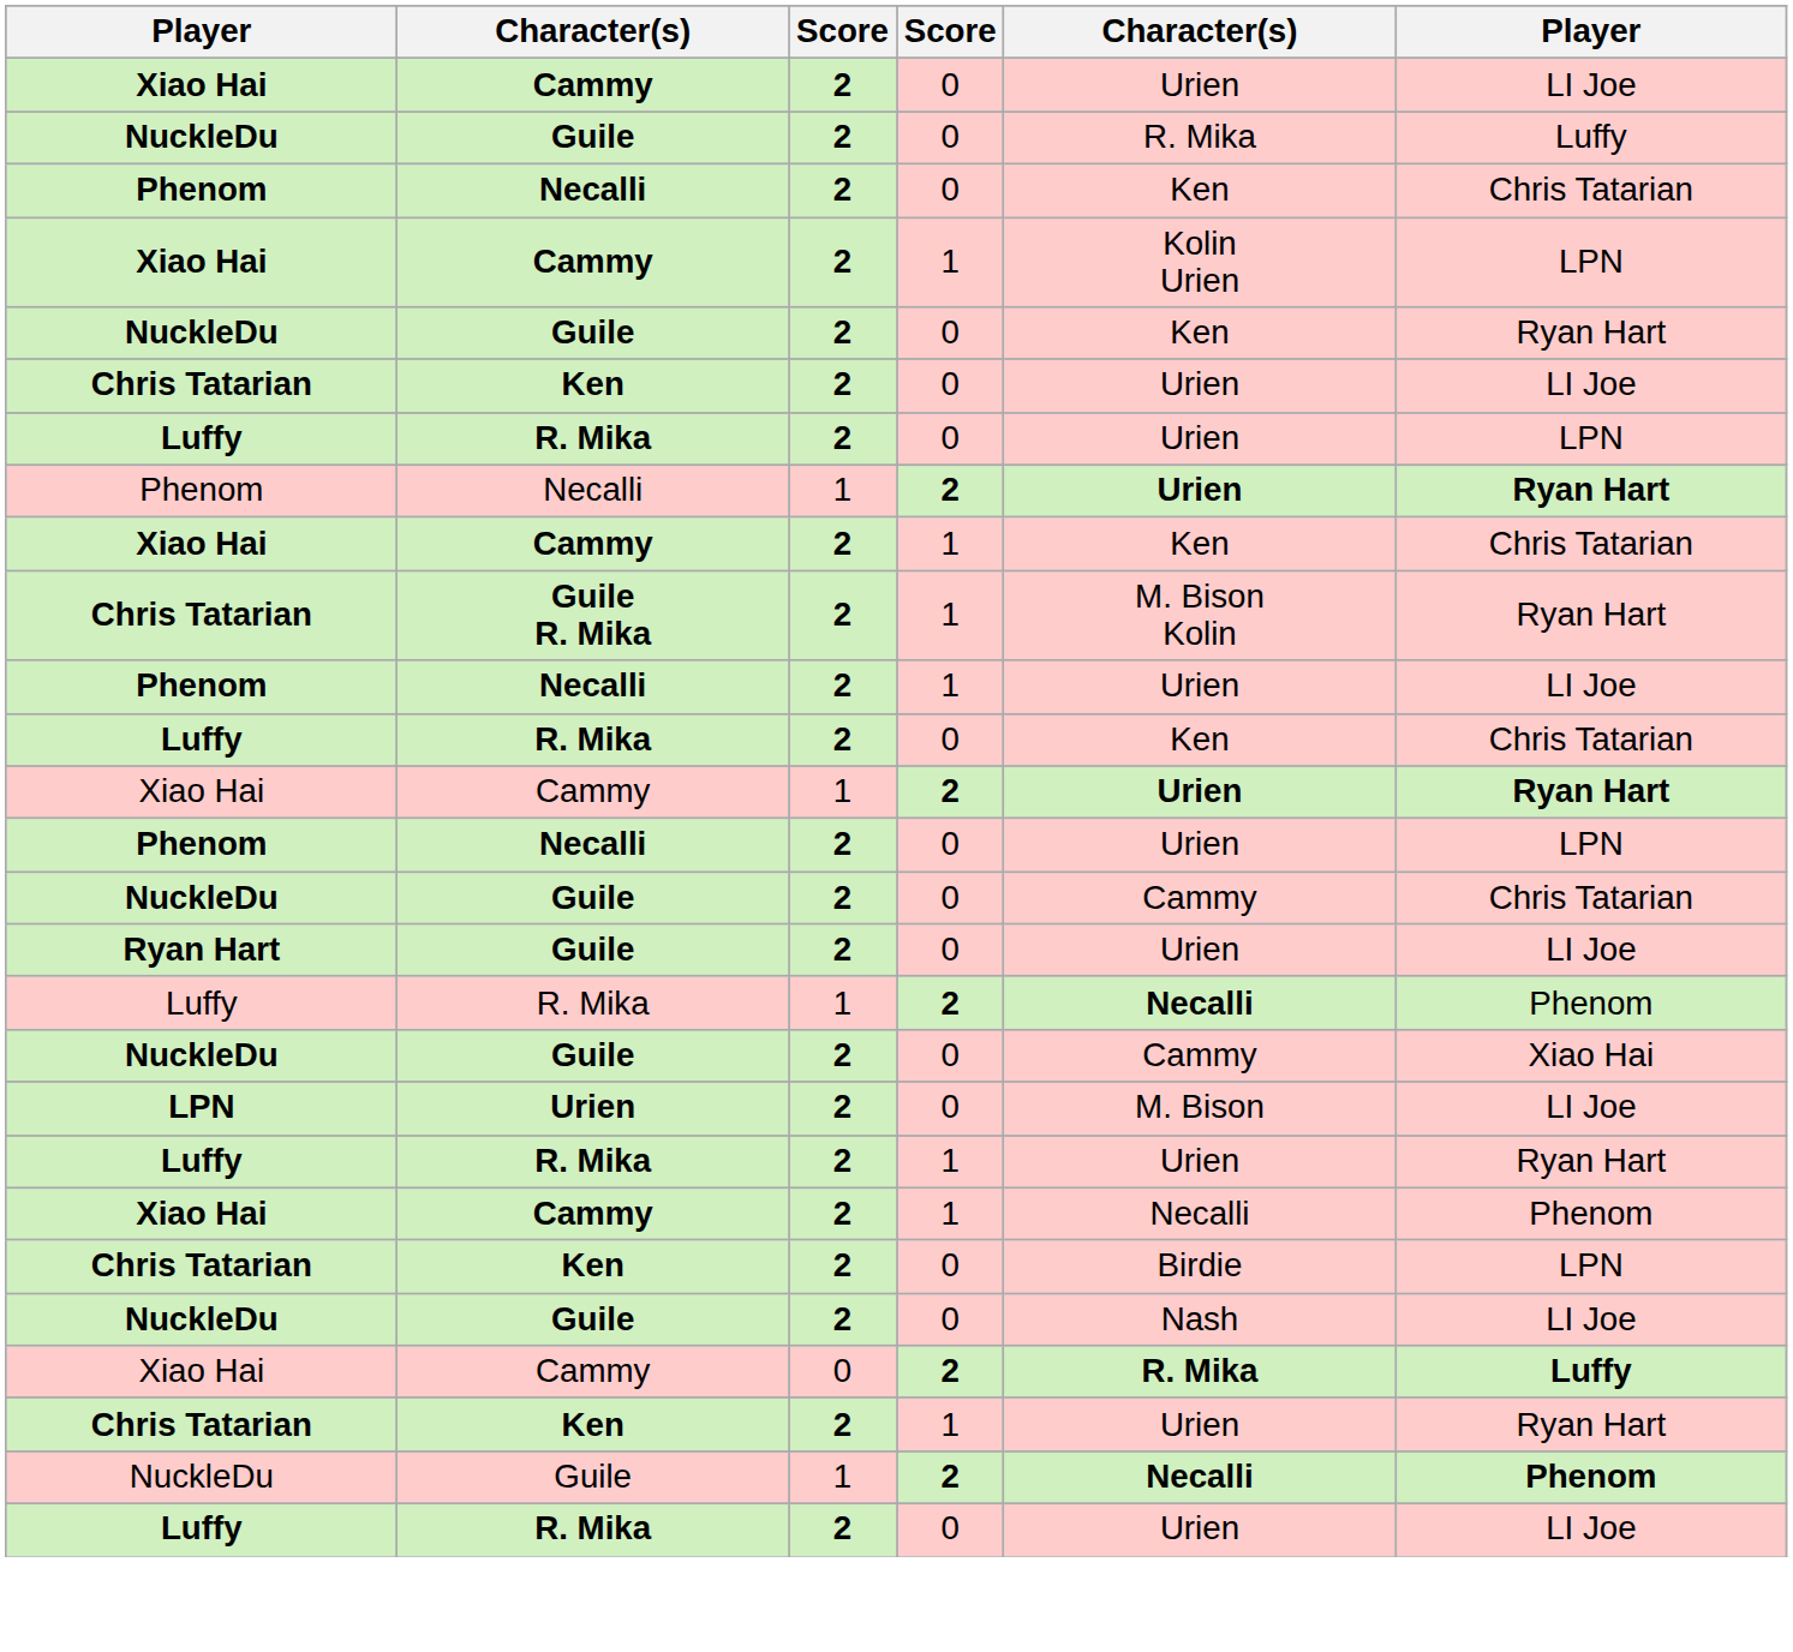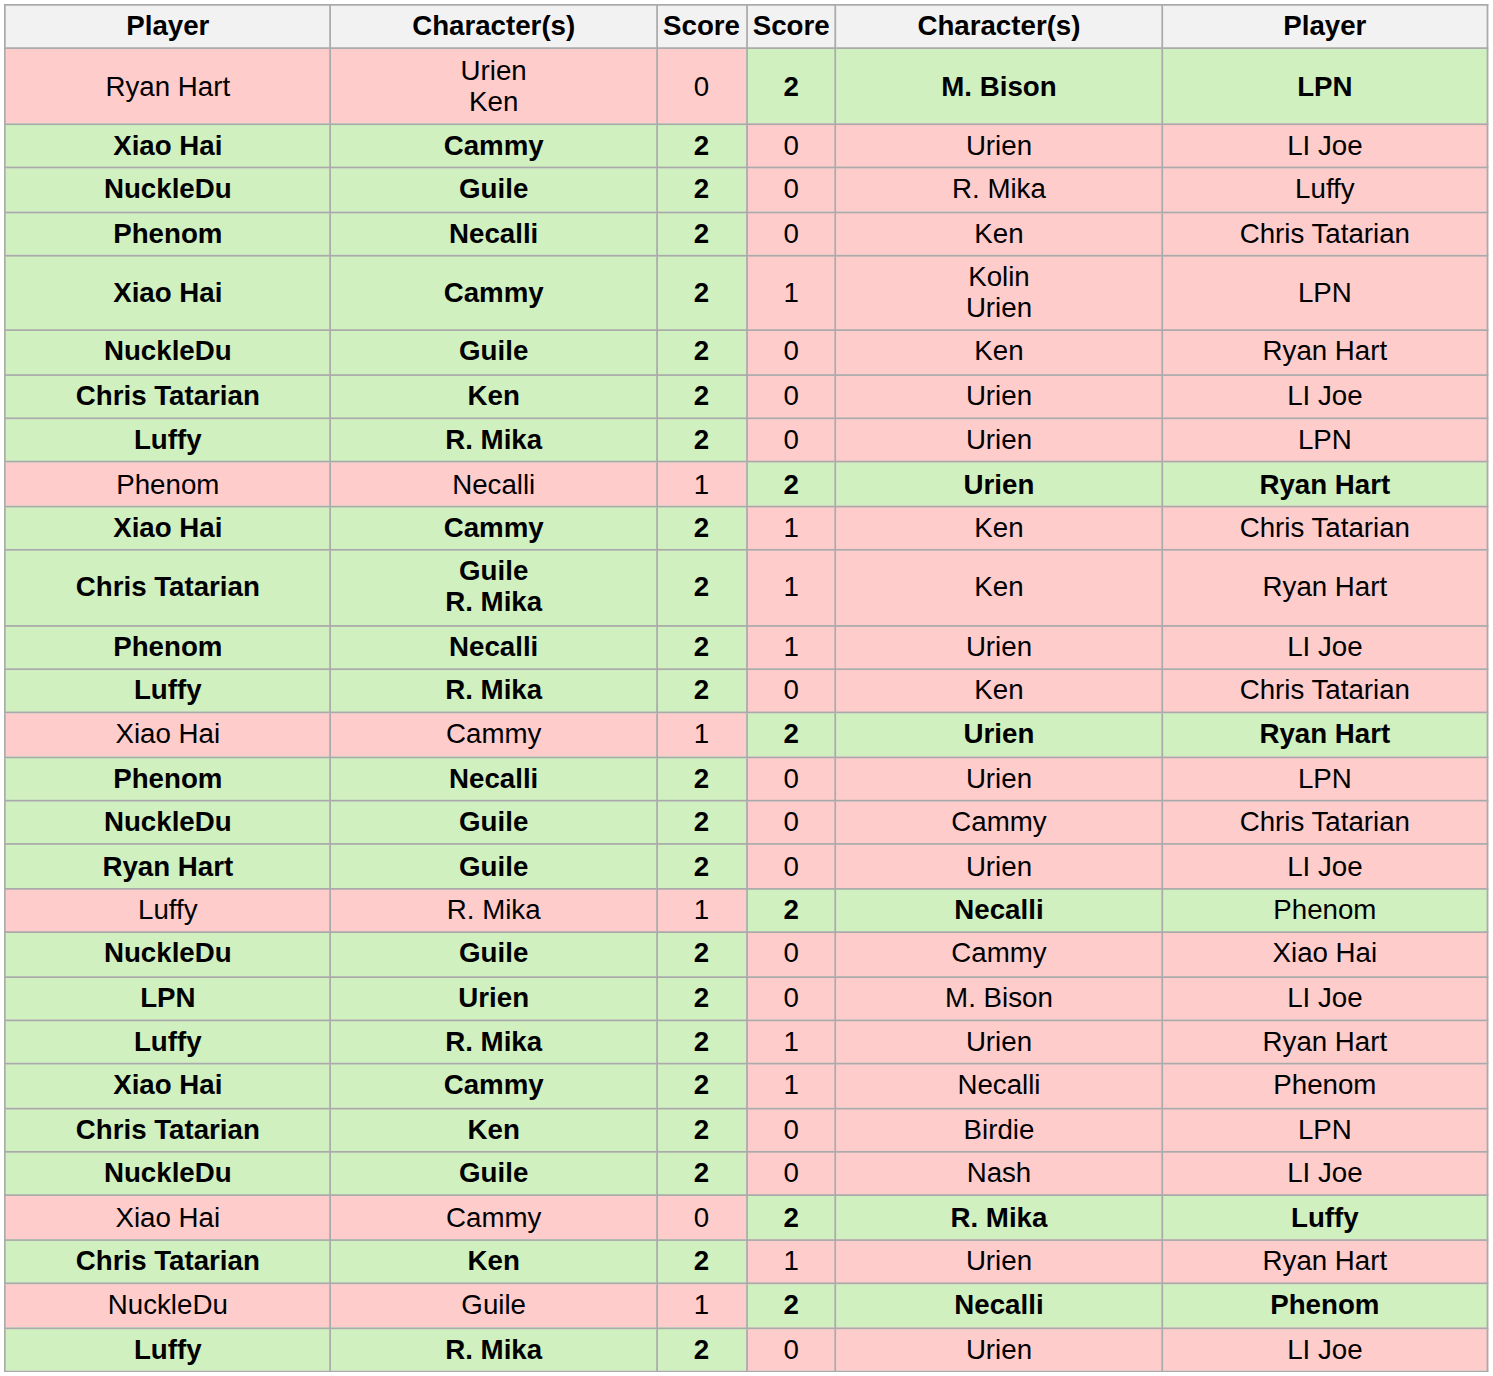 <table class="wikitable" style="text-align: center;">
 <tr>
 <th width="181px">Player</th>
 <th width="181px">Character(s)</th>
 <th width="20px">Score</th>
 <th width="20px">Score</th>
 <th width="181px">Character(s)</th>
 <th width="181px">Player</th>
+</tr>
+<tr>
+<td style="background: #FFCCCC;">Ryan Hart</td>
+<td style="background: #FFCCCC;">Urien<br>Ken</td>
+<td style="background: #FFCCCC;">0</td>
+<td style="background: #D0F0C0;"><strong>2</strong></td>
+<td style="background: #D0F0C0;"><strong>M. Bison</strong></td>
+<td style="background: #D0F0C0;"><strong>LPN</strong></td>
 </tr>
 <tr>
 <td style="background: #D0F0C0;"><strong>Xiao Hai</strong></td>
 <td style="background: #D0F0C0;"><strong>Cammy</strong></td>
 <td style="background: #D0F0C0;"><strong>2</strong></td>
 <td style="background: #FFCCCC;">0</td>
 <td style="background: #FFCCCC;">Urien</td>
 <td style="background: #FFCCCC;">LI Joe</td>
 </tr>
 <tr>
 <td style="background: #D0F0C0;"><strong>NuckleDu</strong></td>
 <td style="background: #D0F0C0;"><strong>Guile</strong></td>
 <td style="background: #D0F0C0;"><strong>2</strong></td>
 <td style="background: #FFCCCC;">0</td>
 <td style="background: #FFCCCC;">R. Mika</td>
 <td style="background: #FFCCCC;">Luffy</td>
 </tr>
 <tr>
 <td style="background: #D0F0C0;"><strong>Phenom</strong></td>
 <td style="background: #D0F0C0;"><strong>Necalli</strong></td>
 <td style="background: #D0F0C0;"><strong>2</strong></td>
 <td style="background: #FFCCCC;">0</td>
 <td style="background: #FFCCCC;">Ken</td>
 <td style="background: #FFCCCC;">Chris Tatarian</td>
 </tr>
 <tr>
 <td style="background: #D0F0C0;"><strong>Xiao Hai</strong></td>
 <td style="background: #D0F0C0;"><strong>Cammy</strong></td>
 <td style="background: #D0F0C0;"><strong>2</strong></td>
 <td style="background: #FFCCCC;">1</td>
 <td style="background: #FFCCCC;">Kolin<br>Urien</td>
 <td style="background: #FFCCCC;">LPN</td>
 </tr>
 <tr>
 <td style="background: #D0F0C0;"><strong>NuckleDu</strong></td>
 <td style="background: #D0F0C0;"><strong>Guile</strong></td>
 <td style="background: #D0F0C0;"><strong>2</strong></td>
 <td style="background: #FFCCCC;">0</td>
 <td style="background: #FFCCCC;">Ken</td>
 <td style="background: #FFCCCC;">Ryan Hart</td>
 </tr>
 <tr>
 <td style="background: #D0F0C0;"><strong>Chris Tatarian</strong></td>
 <td style="background: #D0F0C0;"><strong>Ken</strong></td>
 <td style="background: #D0F0C0;"><strong>2</strong></td>
 <td style="background: #FFCCCC;">0</td>
 <td style="background: #FFCCCC;">Urien</td>
 <td style="background: #FFCCCC;">LI Joe</td>
 </tr>
 <tr>
 <td style="background: #D0F0C0;"><strong>Luffy</strong></td>
 <td style="background: #D0F0C0;"><strong>R. Mika</strong></td>
 <td style="background: #D0F0C0;"><strong>2</strong></td>
 <td style="background: #FFCCCC;">0</td>
 <td style="background: #FFCCCC;">Urien</td>
 <td style="background: #FFCCCC;">LPN</td>
 </tr>
 <tr>
 <td style="background: #FFCCCC;">Phenom</td>
 <td style="background: #FFCCCC;">Necalli</td>
 <td style="background: #FFCCCC;">1</td>
 <td style="background: #D0F0C0;"><strong>2</strong></td>
 <td style="background: #D0F0C0;"><strong>Urien</strong></td>
 <td style="background: #D0F0C0;"><strong>Ryan Hart</strong></td>
 </tr>
 <tr>
 <td style="background: #D0F0C0;"><strong>Xiao Hai</strong></td>
 <td style="background: #D0F0C0;"><strong>Cammy</strong></td>
 <td style="background: #D0F0C0;"><strong>2</strong></td>
 <td style="background: #FFCCCC;">1</td>
 <td style="background: #FFCCCC;">Ken</td>
 <td style="background: #FFCCCC;">Chris Tatarian</td>
 </tr>
 <tr>
 <td style="background: #D0F0C0;"><strong>Chris Tatarian</strong></td>
 <td style="background: #D0F0C0;"><strong>Guile<br>R. Mika</strong></td>
 <td style="background: #D0F0C0;"><strong>2</strong></td>
 <td style="background: #FFCCCC;">1</td>
-<td style="background: #FFCCCC;">M. Bison<br>Kolin</td>
+<td style="background: #FFCCCC;">Ken</td>
 <td style="background: #FFCCCC;">Ryan Hart</td>
 </tr>
 <tr>
 <td style="background: #D0F0C0;"><strong>Phenom</strong></td>
 <td style="background: #D0F0C0;"><strong>Necalli</strong></td>
 <td style="background: #D0F0C0;"><strong>2</strong></td>
 <td style="background: #FFCCCC;">1</td>
 <td style="background: #FFCCCC;">Urien</td>
 <td style="background: #FFCCCC;">LI Joe</td>
 </tr>
 <tr>
 <td style="background: #D0F0C0;"><strong>Luffy</strong></td>
 <td style="background: #D0F0C0;"><strong>R. Mika</strong></td>
 <td style="background: #D0F0C0;"><strong>2</strong></td>
 <td style="background: #FFCCCC;">0</td>
 <td style="background: #FFCCCC;">Ken</td>
 <td style="background: #FFCCCC;">Chris Tatarian</td>
 </tr>
 <tr>
 <td style="background: #FFCCCC;">Xiao Hai</td>
 <td style="background: #FFCCCC;">Cammy</td>
 <td style="background: #FFCCCC;">1</td>
 <td style="background: #D0F0C0;"><strong>2</strong></td>
 <td style="background: #D0F0C0;"><strong>Urien</strong></td>
 <td style="background: #D0F0C0;"><strong>Ryan Hart</strong></td>
 </tr>
 <tr>
 <td style="background: #D0F0C0;"><strong>Phenom</strong></td>
 <td style="background: #D0F0C0;"><strong>Necalli</strong></td>
 <td style="background: #D0F0C0;"><strong>2</strong></td>
 <td style="background: #FFCCCC;">0</td>
 <td style="background: #FFCCCC;">Urien</td>
 <td style="background: #FFCCCC;">LPN</td>
 </tr>
 <tr>
 <td style="background: #D0F0C0;"><strong>NuckleDu</strong></td>
 <td style="background: #D0F0C0;"><strong>Guile</strong></td>
 <td style="background: #D0F0C0;"><strong>2</strong></td>
 <td style="background: #FFCCCC;">0</td>
 <td style="background: #FFCCCC;">Cammy</td>
 <td style="background: #FFCCCC;">Chris Tatarian</td>
 </tr>
 <tr>
 <td style="background: #D0F0C0;"><strong>Ryan Hart</strong></td>
 <td style="background: #D0F0C0;"><strong>Guile</strong></td>
 <td style="background: #D0F0C0;"><strong>2</strong></td>
 <td style="background: #FFCCCC;">0</td>
 <td style="background: #FFCCCC;">Urien</td>
 <td style="background: #FFCCCC;">LI Joe</td>
 </tr>
 <tr>
 <td style="background: #FFCCCC;">Luffy</td>
 <td style="background: #FFCCCC;">R. Mika</td>
 <td style="background: #FFCCCC;">1</td>
 <td style="background: #D0F0C0;"><strong>2</strong></td>
 <td style="background: #D0F0C0;"><strong>Necalli</strong></td>
 <td style="background: #D0F0C0;">Phenom</td>
 </tr>
 <tr>
 <td style="background: #D0F0C0;"><strong>NuckleDu</strong></td>
 <td style="background: #D0F0C0;"><strong>Guile</strong></td>
 <td style="background: #D0F0C0;"><strong>2</strong></td>
 <td style="background: #FFCCCC;">0</td>
 <td style="background: #FFCCCC;">Cammy</td>
 <td style="background: #FFCCCC;">Xiao Hai</td>
 </tr>
 <tr>
 <td style="background: #D0F0C0;"><strong>LPN</strong></td>
 <td style="background: #D0F0C0;"><strong>Urien</strong></td>
 <td style="background: #D0F0C0;"><strong>2</strong></td>
 <td style="background: #FFCCCC;">0</td>
 <td style="background: #FFCCCC;">M. Bison</td>
 <td style="background: #FFCCCC;">LI Joe</td>
 </tr>
 <tr>
 <td style="background: #D0F0C0;"><strong>Luffy</strong></td>
 <td style="background: #D0F0C0;"><strong>R. Mika</strong></td>
 <td style="background: #D0F0C0;"><strong>2</strong></td>
 <td style="background: #FFCCCC;">1</td>
 <td style="background: #FFCCCC;">Urien</td>
 <td style="background: #FFCCCC;">Ryan Hart</td>
 </tr>
 <tr>
 <td style="background: #D0F0C0;"><strong>Xiao Hai</strong></td>
 <td style="background: #D0F0C0;"><strong>Cammy</strong></td>
 <td style="background: #D0F0C0;"><strong>2</strong></td>
 <td style="background: #FFCCCC;">1</td>
 <td style="background: #FFCCCC;">Necalli</td>
 <td style="background: #FFCCCC;">Phenom</td>
 </tr>
 <tr>
 <td style="background: #D0F0C0;"><strong>Chris Tatarian</strong></td>
 <td style="background: #D0F0C0;"><strong>Ken</strong></td>
 <td style="background: #D0F0C0;"><strong>2</strong></td>
 <td style="background: #FFCCCC;">0</td>
 <td style="background: #FFCCCC;">Birdie</td>
 <td style="background: #FFCCCC;">LPN</td>
 </tr>
 <tr>
 <td style="background: #D0F0C0;"><strong>NuckleDu</strong></td>
 <td style="background: #D0F0C0;"><strong>Guile</strong></td>
 <td style="background: #D0F0C0;"><strong>2</strong></td>
 <td style="background: #FFCCCC;">0</td>
 <td style="background: #FFCCCC;">Nash</td>
 <td style="background: #FFCCCC;">LI Joe</td>
 </tr>
 <tr>
 <td style="background: #FFCCCC;">Xiao Hai</td>
 <td style="background: #FFCCCC;">Cammy</td>
 <td style="background: #FFCCCC;">0</td>
 <td style="background: #D0F0C0;"><strong>2</strong></td>
 <td style="background: #D0F0C0;"><strong>R. Mika</strong></td>
 <td style="background: #D0F0C0;"><strong>Luffy</strong></td>
 </tr>
 <tr>
 <td style="background: #D0F0C0;"><strong>Chris Tatarian</strong></td>
 <td style="background: #D0F0C0;"><strong>Ken</strong></td>
 <td style="background: #D0F0C0;"><strong>2</strong></td>
 <td style="background: #FFCCCC;">1</td>
 <td style="background: #FFCCCC;">Urien</td>
 <td style="background: #FFCCCC;">Ryan Hart</td>
 </tr>
 <tr>
 <td style="background: #FFCCCC;">NuckleDu</td>
 <td style="background: #FFCCCC;">Guile</td>
 <td style="background: #FFCCCC;">1</td>
 <td style="background: #D0F0C0;"><strong>2</strong></td>
 <td style="background: #D0F0C0;"><strong>Necalli</strong></td>
 <td style="background: #D0F0C0;"><strong>Phenom</strong></td>
 </tr>
 <tr>
 <td style="background: #D0F0C0;"><strong>Luffy</strong></td>
 <td style="background: #D0F0C0;"><strong>R. Mika</strong></td>
 <td style="background: #D0F0C0;"><strong>2</strong></td>
 <td style="background: #FFCCCC;">0</td>
 <td style="background: #FFCCCC;">Urien</td>
 <td style="background: #FFCCCC;">LI Joe</td>
 </tr>
 </table>
